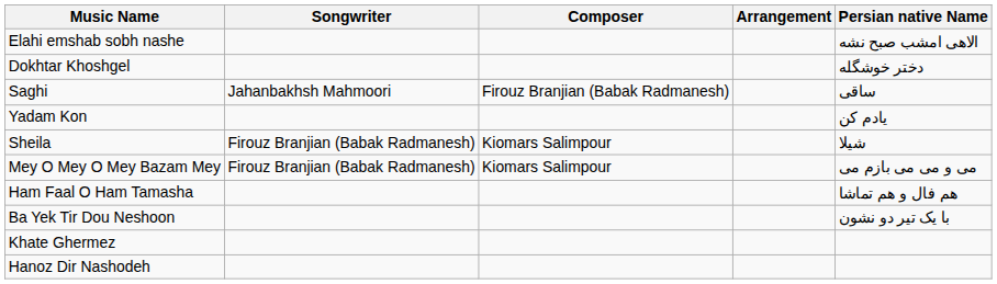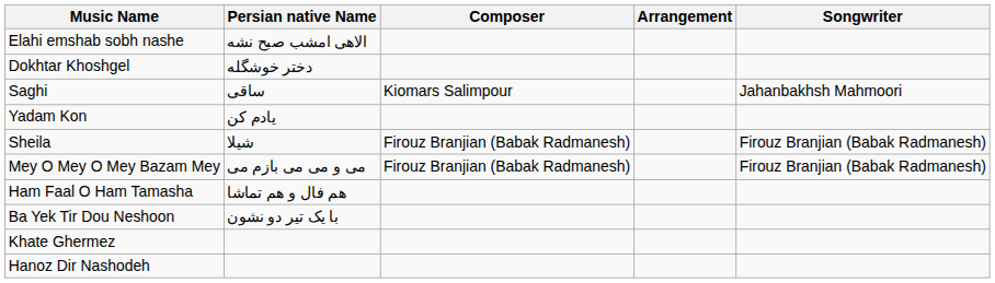 <table class="wikitable">
 <tr>
 <th>Music Name</th>
-<th>Songwriter</th>
+<th>Persian native Name</th>
 <th>Composer</th>
 <th>Arrangement</th>
-<th>Persian native Name</th>
+<th>Songwriter</th>
 </tr>
 <tr>
 <td>Elahi emshab sobh nashe</td>
+<td>الاهی امشب صبح نشه</td>
 <td></td>
 <td></td>
 <td></td>
-<td>الاهی امشب صبح نشه</td>
 </tr>
 <tr>
 <td>Dokhtar Khoshgel</td>
+<td>دختر خوشگله</td>
 <td></td>
 <td></td>
 <td></td>
-<td>دختر خوشگله</td>
 </tr>
 <tr>
 <td>Saghi</td>
+<td>ساقی</td>
+<td>Kiomars Salimpour</td>
+<td></td>
 <td>Jahanbakhsh Mahmoori</td>
-<td>Firouz Branjian (Babak Radmanesh)</td>
-<td></td>
-<td>ساقی</td>
 </tr>
 <tr>
 <td>Yadam Kon</td>
+<td>یادم کن</td>
 <td></td>
 <td></td>
 <td></td>
-<td>یادم کن</td>
 </tr>
 <tr>
 <td>Sheila</td>
+<td>شیلا</td>
 <td>Firouz Branjian (Babak Radmanesh)</td>
-<td>Kiomars Salimpour</td>
 <td></td>
-<td>شیلا</td>
+<td>Firouz Branjian (Babak Radmanesh)</td>
 </tr>
 <tr>
 <td>Mey O Mey O Mey Bazam Mey</td>
+<td>می و می می بازم می</td>
 <td>Firouz Branjian (Babak Radmanesh)</td>
-<td>Kiomars Salimpour</td>
 <td></td>
-<td>می و می می بازم می</td>
+<td>Firouz Branjian (Babak Radmanesh)</td>
 </tr>
 <tr>
 <td>Ham Faal O Ham Tamasha</td>
+<td>هم فال و هم تماشا</td>
 <td></td>
 <td></td>
 <td></td>
-<td>هم فال و هم تماشا</td>
 </tr>
 <tr>
 <td>Ba Yek Tir Dou Neshoon</td>
+<td>با یک تیر دو نشون</td>
 <td></td>
 <td></td>
 <td></td>
-<td>با یک تیر دو نشون</td>
 </tr>
 <tr>
 <td>Khate Ghermez</td>
 <td></td>
 <td></td>
 <td></td>
 <td></td>
 </tr>
 <tr>
 <td>Hanoz Dir Nashodeh</td>
 <td></td>
 <td></td>
 <td></td>
 <td></td>
 </tr>
 </table>
